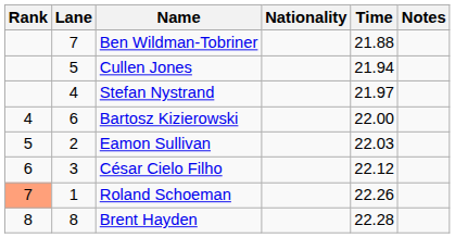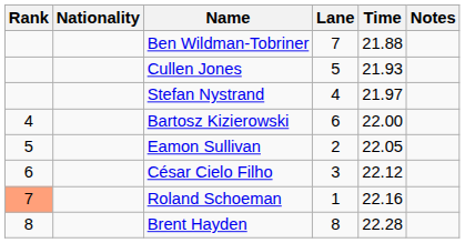 <table class="wikitable sortable" style="text-align:center">
 <tr>
 <th>Rank</th>
+<th>Nationality</th>
+<th>Name</th>
 <th>Lane</th>
-<th>Name</th>
-<th>Nationality</th>
 <th>Time</th>
 <th>Notes</th>
 </tr>
 <tr>
 <td></td>
+<td align="left"></td>
+<td align="left"><a href='#'>Ben Wildman-Tobriner</a></td>
 <td>7</td>
-<td align="left"><a href='#'>Ben Wildman-Tobriner</a></td>
-<td align="left"></td>
 <td>21.88</td>
 <td></td>
 </tr>
 <tr>
 <td></td>
+<td align="left"></td>
+<td align="left"><a href='#'>Cullen Jones</a></td>
 <td>5</td>
-<td align="left"><a href='#'>Cullen Jones</a></td>
-<td align="left"></td>
-<td>21.94</td>
+<td>21.93</td>
 <td></td>
 </tr>
 <tr>
 <td></td>
+<td align="left"></td>
+<td align="left"><a href='#'>Stefan Nystrand</a></td>
 <td>4</td>
-<td align="left"><a href='#'>Stefan Nystrand</a></td>
-<td align="left"></td>
 <td>21.97</td>
 <td></td>
 </tr>
 <tr>
 <td>4</td>
+<td align="left"></td>
+<td align="left"><a href='#'>Bartosz Kizierowski</a></td>
 <td>6</td>
-<td align="left"><a href='#'>Bartosz Kizierowski</a></td>
-<td align="left"></td>
 <td>22.00</td>
 <td></td>
 </tr>
 <tr>
 <td>5</td>
+<td align="left"></td>
+<td align="left"><a href='#'>Eamon Sullivan</a></td>
 <td>2</td>
-<td align="left"><a href='#'>Eamon Sullivan</a></td>
-<td align="left"></td>
-<td>22.03</td>
+<td>22.05</td>
 <td></td>
 </tr>
 <tr>
 <td>6</td>
+<td align="left"></td>
+<td align="left"><a href='#'>César Cielo Filho</a></td>
 <td>3</td>
-<td align="left"><a href='#'>César Cielo Filho</a></td>
-<td align="left"></td>
 <td>22.12</td>
 <td></td>
 </tr>
 <tr>
 <td style="background: lightsalmon;">7</td>
+<td align="left"></td>
+<td align="left"><a href='#'>Roland Schoeman</a></td>
 <td>1</td>
-<td align="left"><a href='#'>Roland Schoeman</a></td>
-<td align="left"></td>
-<td>22.26</td>
+<td>22.16</td>
 <td></td>
 </tr>
 <tr>
 <td>8</td>
+<td align="left"></td>
+<td align="left"><a href='#'>Brent Hayden</a></td>
 <td>8</td>
-<td align="left"><a href='#'>Brent Hayden</a></td>
-<td align="left"></td>
 <td>22.28</td>
 <td></td>
 </tr>
 </table>
